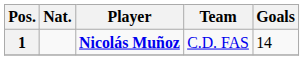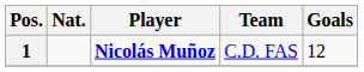 <table class="wikitable">
 <tr>
 <th>Pos.</th>
 <th>Nat.</th>
 <th>Player</th>
 <th>Team</th>
 <th>Goals</th>
 </tr>
 <tr>
 <th>1</th>
 <td></td>
 <td><strong><a href='#'>Nicolás Muñoz</a></strong></td>
 <td><a href='#'>C.D. FAS</a></td>
-<td>14</td>
+<td>12</td>
 </tr>
 <tr>
 </tr>
 </table>
